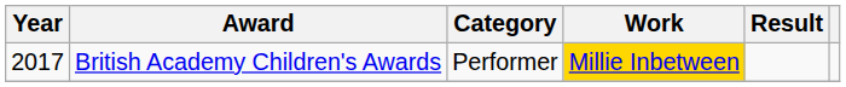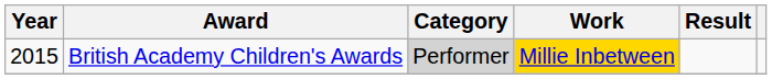 <table class="wikitable">
 <tr>
 <th>Year</th>
 <th>Award</th>
 <th>Category</th>
 <th>Work</th>
 <th>Result</th>
 <th></th>
 </tr>
 <tr>
-<td>2017</td>
+<td>2015</td>
 <td><a href='#'>British Academy Children's Awards</a></td>
-<td>Performer</td>
+<td style="background: lightgrey;">Performer</td>
 <td style="background: gold;"><a href='#'>Millie Inbetween</a></td>
 <td></td>
 <td style= "text-align: center;"></td>
 </tr>
 <tr>
 </tr>
 </table>
